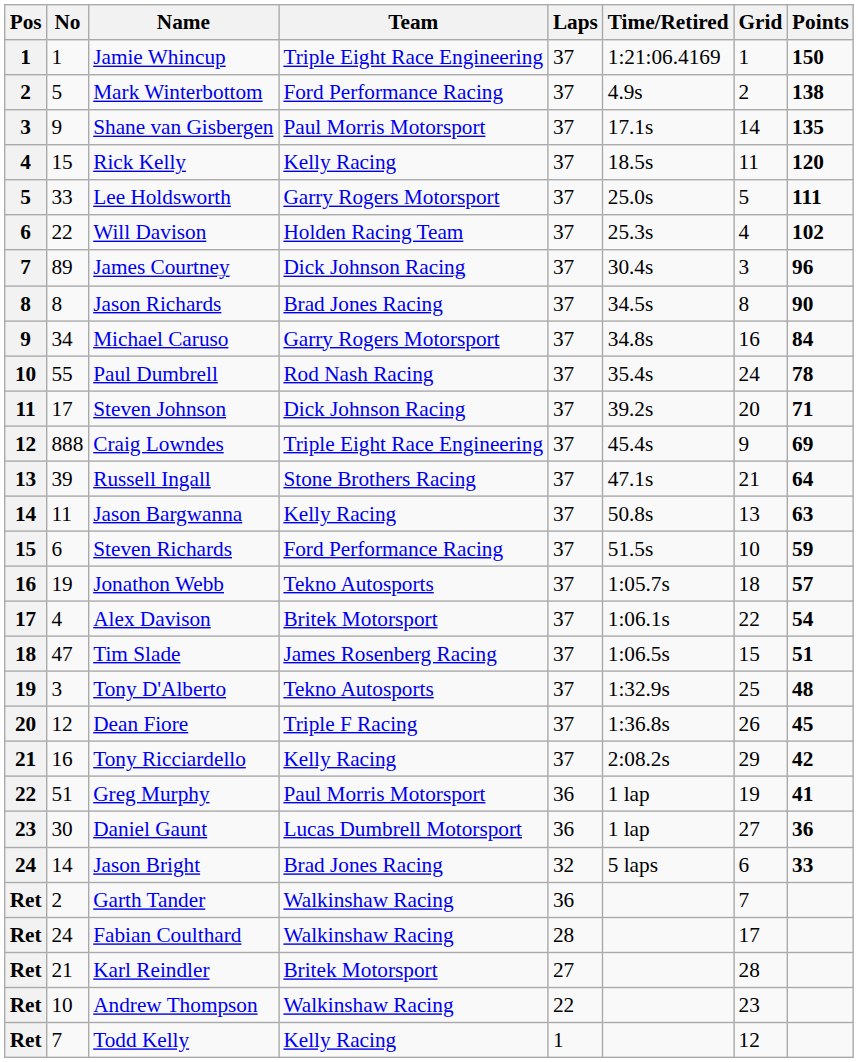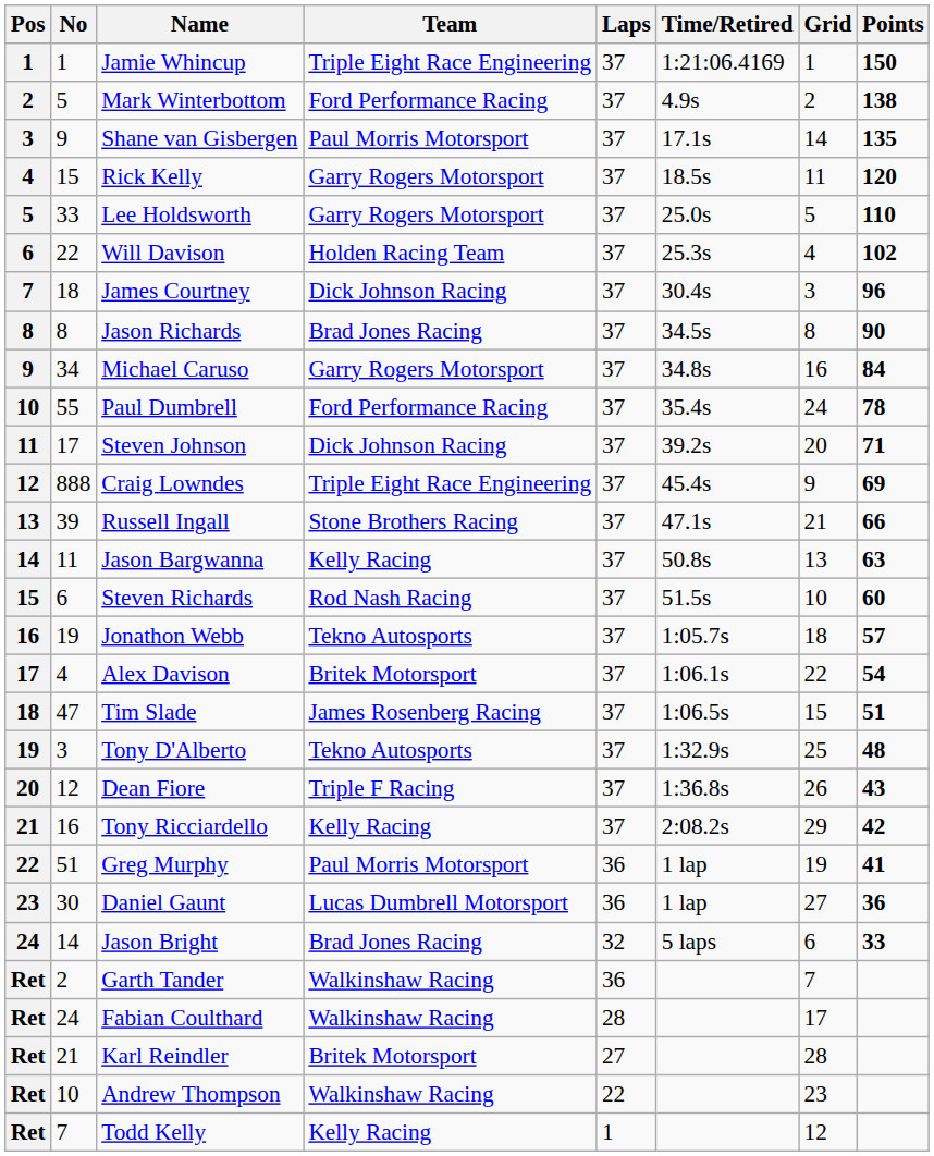 <table class="wikitable" style="font-size: 95%;">
 <tr>
 <th>Pos</th>
 <th>No</th>
 <th>Name</th>
 <th>Team</th>
 <th>Laps</th>
 <th>Time/Retired</th>
 <th>Grid</th>
 <th>Points</th>
 </tr>
 <tr>
 <th>1</th>
 <td>1</td>
 <td><a href='#'>Jamie Whincup</a></td>
 <td><a href='#'>Triple Eight Race Engineering</a></td>
 <td>37</td>
 <td>1:21:06.4169</td>
 <td>1</td>
 <td><strong>150</strong></td>
 </tr>
 <tr>
 <th>2</th>
 <td>5</td>
 <td><a href='#'>Mark Winterbottom</a></td>
 <td><a href='#'>Ford Performance Racing</a></td>
 <td>37</td>
 <td>4.9s</td>
 <td>2</td>
 <td><strong>138</strong></td>
 </tr>
 <tr>
 <th>3</th>
 <td>9</td>
 <td><a href='#'>Shane van Gisbergen</a></td>
 <td><a href='#'>Paul Morris Motorsport</a></td>
 <td>37</td>
 <td>17.1s</td>
 <td>14</td>
 <td><strong>135</strong></td>
 </tr>
 <tr>
 <th>4</th>
 <td>15</td>
 <td><a href='#'>Rick Kelly</a></td>
-<td><a href='#'>Kelly Racing</a></td>
+<td><a href='#'>Garry Rogers Motorsport</a></td>
 <td>37</td>
 <td>18.5s</td>
 <td>11</td>
 <td><strong>120</strong></td>
 </tr>
 <tr>
 <th>5</th>
 <td>33</td>
 <td><a href='#'>Lee Holdsworth</a></td>
 <td><a href='#'>Garry Rogers Motorsport</a></td>
 <td>37</td>
 <td>25.0s</td>
 <td>5</td>
-<td><strong>111</strong></td>
+<td><strong>110</strong></td>
 </tr>
 <tr>
 <th>6</th>
 <td>22</td>
 <td><a href='#'>Will Davison</a></td>
 <td><a href='#'>Holden Racing Team</a></td>
 <td>37</td>
 <td>25.3s</td>
 <td>4</td>
 <td><strong>102</strong></td>
 </tr>
 <tr>
 <th>7</th>
-<td>89</td>
+<td>18</td>
 <td><a href='#'>James Courtney</a></td>
 <td><a href='#'>Dick Johnson Racing</a></td>
 <td>37</td>
 <td>30.4s</td>
 <td>3</td>
 <td><strong>96</strong></td>
 </tr>
 <tr>
 <th>8</th>
 <td>8</td>
 <td><a href='#'>Jason Richards</a></td>
 <td><a href='#'>Brad Jones Racing</a></td>
 <td>37</td>
 <td>34.5s</td>
 <td>8</td>
 <td><strong>90</strong></td>
 </tr>
 <tr>
 <th>9</th>
 <td>34</td>
 <td><a href='#'>Michael Caruso</a></td>
 <td><a href='#'>Garry Rogers Motorsport</a></td>
 <td>37</td>
 <td>34.8s</td>
 <td>16</td>
 <td><strong>84</strong></td>
 </tr>
 <tr>
 <th>10</th>
 <td>55</td>
 <td><a href='#'>Paul Dumbrell</a></td>
-<td><a href='#'>Rod Nash Racing</a></td>
+<td><a href='#'>Ford Performance Racing</a></td>
 <td>37</td>
 <td>35.4s</td>
 <td>24</td>
 <td><strong>78</strong></td>
 </tr>
 <tr>
 <th>11</th>
 <td>17</td>
 <td><a href='#'>Steven Johnson</a></td>
 <td><a href='#'>Dick Johnson Racing</a></td>
 <td>37</td>
 <td>39.2s</td>
 <td>20</td>
 <td><strong>71</strong></td>
 </tr>
 <tr>
 <th>12</th>
 <td>888</td>
 <td><a href='#'>Craig Lowndes</a></td>
 <td><a href='#'>Triple Eight Race Engineering</a></td>
 <td>37</td>
 <td>45.4s</td>
 <td>9</td>
 <td><strong>69</strong></td>
 </tr>
 <tr>
 <th>13</th>
 <td>39</td>
 <td><a href='#'>Russell Ingall</a></td>
 <td><a href='#'>Stone Brothers Racing</a></td>
 <td>37</td>
 <td>47.1s</td>
 <td>21</td>
-<td><strong>64</strong></td>
+<td><strong>66</strong></td>
 </tr>
 <tr>
 <th>14</th>
 <td>11</td>
 <td><a href='#'>Jason Bargwanna</a></td>
 <td><a href='#'>Kelly Racing</a></td>
 <td>37</td>
 <td>50.8s</td>
 <td>13</td>
 <td><strong>63</strong></td>
 </tr>
 <tr>
 <th>15</th>
 <td>6</td>
 <td><a href='#'>Steven Richards</a></td>
-<td><a href='#'>Ford Performance Racing</a></td>
+<td><a href='#'>Rod Nash Racing</a></td>
 <td>37</td>
 <td>51.5s</td>
 <td>10</td>
-<td><strong>59</strong></td>
+<td><strong>60</strong></td>
 </tr>
 <tr>
 <th>16</th>
 <td>19</td>
 <td><a href='#'>Jonathon Webb</a></td>
 <td><a href='#'>Tekno Autosports</a></td>
 <td>37</td>
 <td>1:05.7s</td>
 <td>18</td>
 <td><strong>57</strong></td>
 </tr>
 <tr>
 <th>17</th>
 <td>4</td>
 <td><a href='#'>Alex Davison</a></td>
 <td><a href='#'>Britek Motorsport</a></td>
 <td>37</td>
 <td>1:06.1s</td>
 <td>22</td>
 <td><strong>54</strong></td>
 </tr>
 <tr>
 <th>18</th>
 <td>47</td>
 <td><a href='#'>Tim Slade</a></td>
 <td><a href='#'>James Rosenberg Racing</a></td>
 <td>37</td>
 <td>1:06.5s</td>
 <td>15</td>
 <td><strong>51</strong></td>
 </tr>
 <tr>
 <th>19</th>
 <td>3</td>
 <td><a href='#'>Tony D'Alberto</a></td>
 <td><a href='#'>Tekno Autosports</a></td>
 <td>37</td>
 <td>1:32.9s</td>
 <td>25</td>
 <td><strong>48</strong></td>
 </tr>
 <tr>
 <th>20</th>
 <td>12</td>
 <td><a href='#'>Dean Fiore</a></td>
 <td><a href='#'>Triple F Racing</a></td>
 <td>37</td>
 <td>1:36.8s</td>
 <td>26</td>
-<td><strong>45</strong></td>
+<td><strong>43</strong></td>
 </tr>
 <tr>
 <th>21</th>
 <td>16</td>
 <td><a href='#'>Tony Ricciardello</a></td>
 <td><a href='#'>Kelly Racing</a></td>
 <td>37</td>
 <td>2:08.2s</td>
 <td>29</td>
 <td><strong>42</strong></td>
 </tr>
 <tr>
 <th>22</th>
 <td>51</td>
 <td><a href='#'>Greg Murphy</a></td>
 <td><a href='#'>Paul Morris Motorsport</a></td>
 <td>36</td>
 <td> 1 lap</td>
 <td>19</td>
 <td><strong>41</strong></td>
 </tr>
 <tr>
 <th>23</th>
 <td>30</td>
 <td><a href='#'>Daniel Gaunt</a></td>
 <td><a href='#'>Lucas Dumbrell Motorsport</a></td>
 <td>36</td>
 <td> 1 lap</td>
 <td>27</td>
 <td><strong>36</strong></td>
 </tr>
 <tr>
 <th>24</th>
 <td>14</td>
 <td><a href='#'>Jason Bright</a></td>
 <td><a href='#'>Brad Jones Racing</a></td>
 <td>32</td>
 <td> 5 laps</td>
 <td>6</td>
 <td><strong>33</strong></td>
 </tr>
 <tr>
 <th>Ret</th>
 <td>2</td>
 <td><a href='#'>Garth Tander</a></td>
 <td><a href='#'>Walkinshaw Racing</a></td>
 <td>36</td>
 <td></td>
 <td>7</td>
 <td></td>
 </tr>
 <tr>
 <th>Ret</th>
 <td>24</td>
 <td><a href='#'>Fabian Coulthard</a></td>
 <td><a href='#'>Walkinshaw Racing</a></td>
 <td>28</td>
 <td></td>
 <td>17</td>
 <td></td>
 </tr>
 <tr>
 <th>Ret</th>
 <td>21</td>
 <td><a href='#'>Karl Reindler</a></td>
 <td><a href='#'>Britek Motorsport</a></td>
 <td>27</td>
 <td></td>
 <td>28</td>
 <td></td>
 </tr>
 <tr>
 <th>Ret</th>
 <td>10</td>
 <td><a href='#'>Andrew Thompson</a></td>
 <td><a href='#'>Walkinshaw Racing</a></td>
 <td>22</td>
 <td></td>
 <td>23</td>
 <td></td>
 </tr>
 <tr>
 <th>Ret</th>
 <td>7</td>
 <td><a href='#'>Todd Kelly</a></td>
 <td><a href='#'>Kelly Racing</a></td>
 <td>1</td>
 <td></td>
 <td>12</td>
 <td></td>
 </tr>
 <tr>
 </tr>
 </table>
